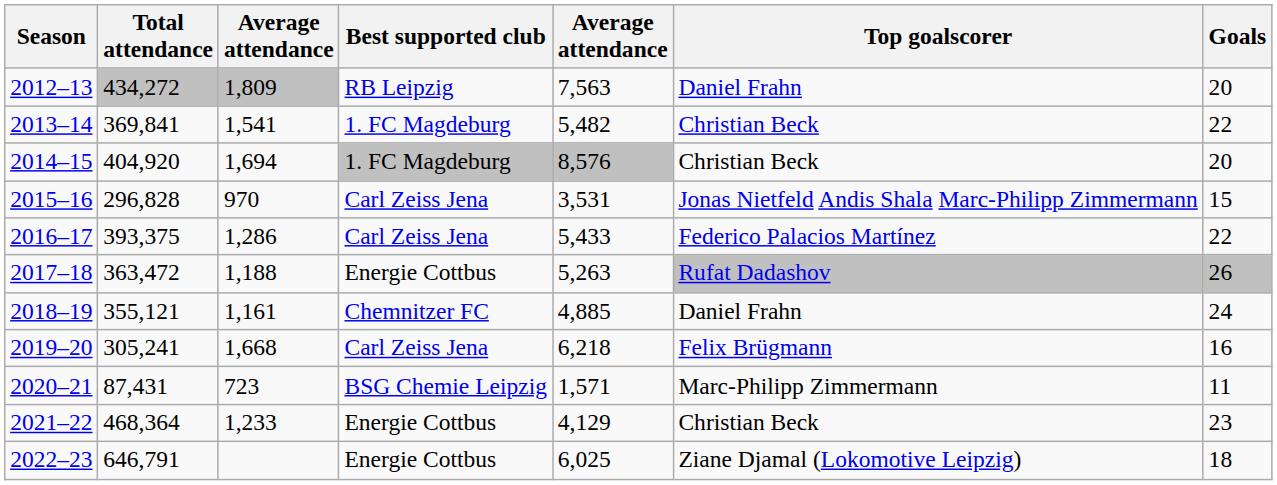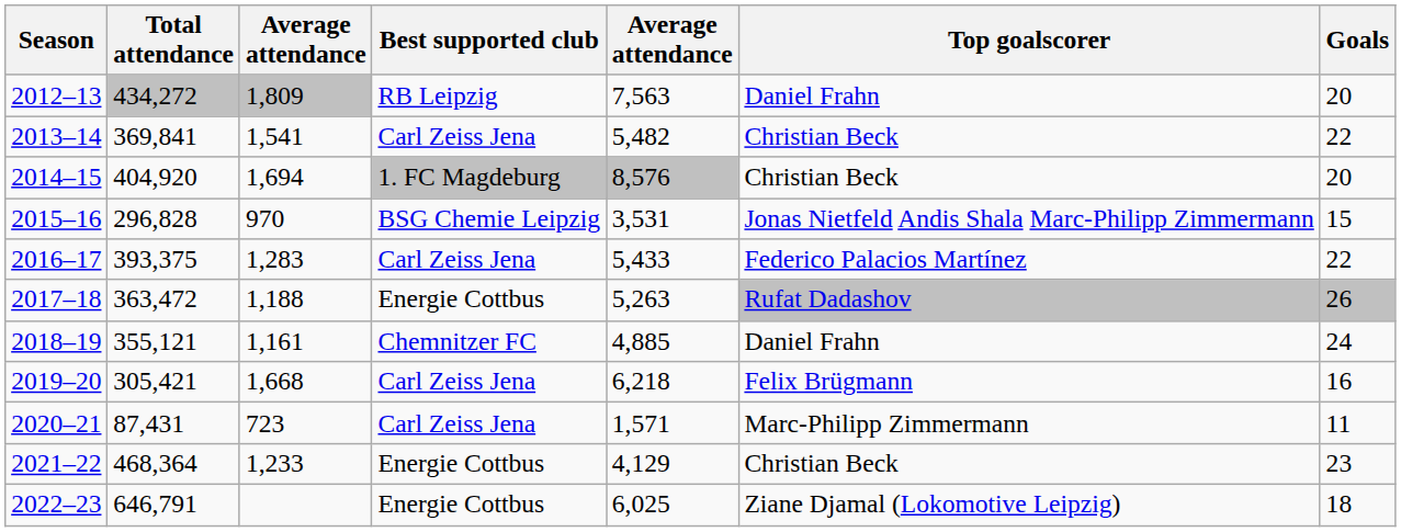 <table class="wikitable">
 <tr>
 <th>Season</th>
 <th>Total <br> attendance</th>
 <th>Average <br> attendance</th>
 <th>Best supported club</th>
 <th>Average <br> attendance</th>
 <th>Top goalscorer</th>
 <th>Goals</th>
 </tr>
 <tr>
 <td><a href='#'>2012–13</a></td>
 <td style="background:silver;">434,272</td>
 <td style="background:silver;">1,809</td>
 <td><a href='#'>RB Leipzig</a></td>
 <td>7,563</td>
 <td><a href='#'>Daniel Frahn</a> </td>
 <td>20</td>
 </tr>
 <tr>
 <td><a href='#'>2013–14</a></td>
 <td>369,841</td>
 <td>1,541</td>
-<td><a href='#'>1. FC Magdeburg</a></td>
+<td><a href='#'>Carl Zeiss Jena</a></td>
 <td>5,482</td>
 <td><a href='#'>Christian Beck</a> </td>
 <td>22</td>
 </tr>
 <tr>
 <td><a href='#'>2014–15</a></td>
 <td>404,920</td>
 <td>1,694</td>
 <td style="background:silver;">1. FC Magdeburg</td>
 <td style="background:silver;">8,576</td>
 <td>Christian Beck </td>
 <td>20</td>
 </tr>
 <tr>
 <td><a href='#'>2015–16</a></td>
 <td>296,828</td>
 <td>970</td>
-<td><a href='#'>Carl Zeiss Jena</a></td>
+<td><a href='#'>BSG Chemie Leipzig</a></td>
 <td>3,531</td>
 <td><a href='#'>Jonas Nietfeld</a> <a href='#'>Andis Shala</a> <a href='#'>Marc-Philipp Zimmermann</a> </td>
 <td>15</td>
 </tr>
 <tr>
 <td><a href='#'>2016–17</a></td>
 <td>393,375</td>
-<td>1,286</td>
+<td>1,283</td>
 <td><a href='#'>Carl Zeiss Jena</a></td>
 <td>5,433</td>
 <td><a href='#'>Federico Palacios Martínez</a> </td>
 <td style="background=silver;">22</td>
 </tr>
 <tr>
 <td><a href='#'>2017–18</a></td>
 <td>363,472</td>
 <td>1,188</td>
 <td>Energie Cottbus</td>
 <td>5,263</td>
 <td style="background:silver;"><a href='#'>Rufat Dadashov</a> </td>
 <td style="background:silver;">26</td>
 </tr>
 <tr>
 <td><a href='#'>2018–19</a></td>
 <td>355,121</td>
 <td>1,161</td>
 <td><a href='#'>Chemnitzer FC</a></td>
 <td>4,885</td>
 <td>Daniel Frahn </td>
 <td>24</td>
 </tr>
 <tr>
 <td><a href='#'>2019–20</a></td>
-<td>305,241</td>
+<td>305,421</td>
 <td>1,668</td>
 <td><a href='#'>Carl Zeiss Jena</a></td>
 <td>6,218</td>
 <td><a href='#'>Felix Brügmann</a> </td>
 <td>16</td>
 </tr>
 <tr>
 <td><a href='#'>2020–21</a></td>
 <td>87,431</td>
 <td>723</td>
-<td><a href='#'>BSG Chemie Leipzig</a></td>
+<td><a href='#'>Carl Zeiss Jena</a></td>
 <td>1,571</td>
 <td>Marc-Philipp Zimmermann </td>
 <td>11</td>
 </tr>
 <tr>
 <td><a href='#'>2021–22</a></td>
 <td>468,364</td>
 <td>1,233</td>
 <td>Energie Cottbus</td>
 <td>4,129</td>
 <td>Christian Beck </td>
 <td>23</td>
 </tr>
 <tr>
 <td><a href='#'>2022–23</a></td>
 <td>646,791</td>
 <td></td>
 <td>Energie Cottbus</td>
 <td>6,025</td>
 <td>Ziane Djamal (<a href='#'>Lokomotive Leipzig</a>)</td>
 <td>18</td>
 </tr>
 </table>
